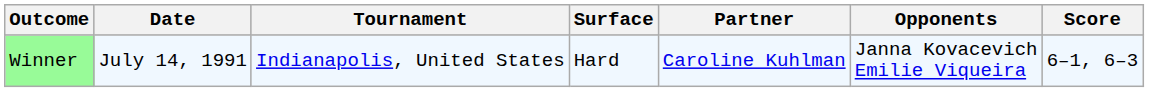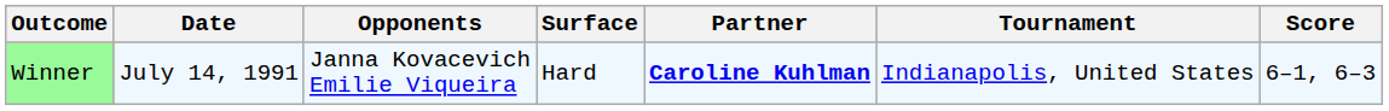 <table class="sortable wikitable" style=font-size:97%>
 <tr>
 <th>Outcome</th>
 <th>Date</th>
-<th>Tournament</th>
+<th>Opponents</th>
 <th>Surface</th>
 <th>Partner</th>
-<th>Opponents</th>
+<th>Tournament</th>
 <th>Score</th>
 </tr>
 <tr style="background:#f0f8ff;">
 <td bgcolor="98FB98">Winner</td>
 <td>July 14, 1991</td>
+<td> Janna Kovacevich <br>  <a href='#'>Emilie Viqueira</a></td>
+<td>Hard</td>
+<td><strong> <a href='#'>Caroline Kuhlman</a></strong></td>
 <td><a href='#'>Indianapolis</a>, United States</td>
-<td>Hard</td>
-<td> <a href='#'>Caroline Kuhlman</a></td>
-<td> Janna Kovacevich <br>  <a href='#'>Emilie Viqueira</a></td>
 <td>6–1, 6–3</td>
 </tr>
 </table>
